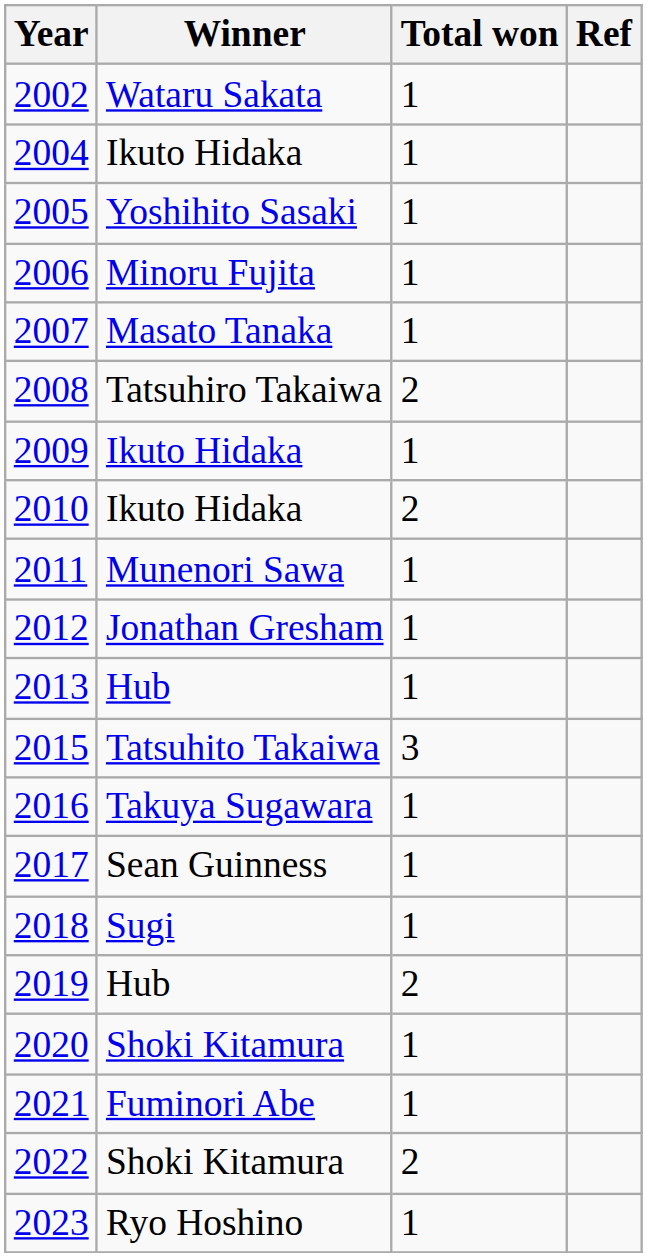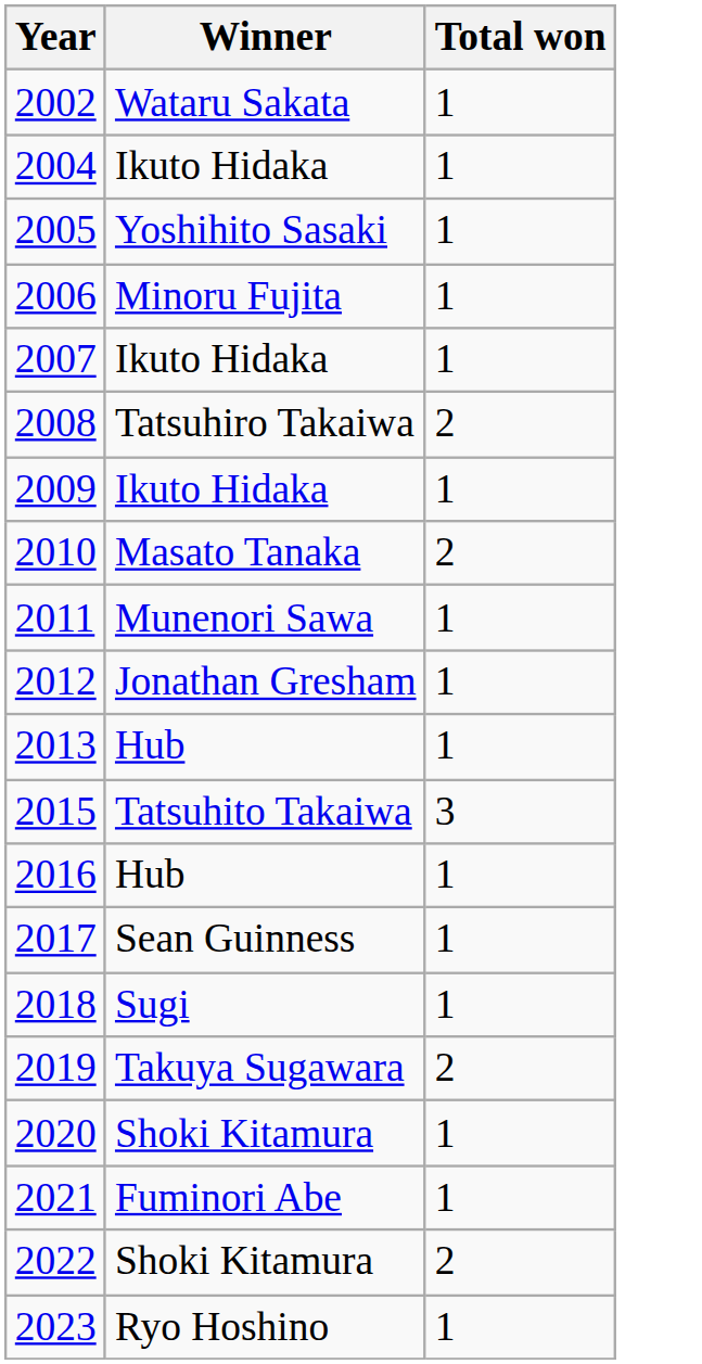 <table class="wikitable sortable">
 <tr>
 <th>Year</th>
 <th>Winner</th>
 <th>Total won</th>
-<th>Ref</th>
 </tr>
 <tr>
 <td><a href='#'>2002</a></td>
 <td><a href='#'>Wataru Sakata</a></td>
 <td>1</td>
-<td></td>
 </tr>
 <tr>
 <td><a href='#'>2004</a></td>
 <td>Ikuto Hidaka</td>
 <td>1</td>
-<td></td>
 </tr>
 <tr>
 <td><a href='#'>2005</a></td>
 <td><a href='#'>Yoshihito Sasaki</a></td>
 <td>1</td>
-<td></td>
 </tr>
 <tr>
 <td><a href='#'>2006</a></td>
 <td><a href='#'>Minoru Fujita</a></td>
 <td>1</td>
-<td></td>
 </tr>
 <tr>
 <td><a href='#'>2007</a></td>
-<td><a href='#'>Masato Tanaka</a></td>
+<td>Ikuto Hidaka</td>
 <td>1</td>
-<td></td>
 </tr>
 <tr>
 <td><a href='#'>2008</a></td>
 <td>Tatsuhiro Takaiwa</td>
 <td>2</td>
-<td></td>
 </tr>
 <tr>
 <td><a href='#'>2009</a></td>
 <td><a href='#'>Ikuto Hidaka</a></td>
 <td>1</td>
-<td></td>
 </tr>
 <tr>
 <td><a href='#'>2010</a></td>
-<td>Ikuto Hidaka</td>
+<td><a href='#'>Masato Tanaka</a></td>
 <td>2</td>
-<td></td>
 </tr>
 <tr>
 <td><a href='#'>2011</a></td>
 <td><a href='#'>Munenori Sawa</a></td>
 <td>1</td>
-<td></td>
 </tr>
 <tr>
 <td><a href='#'>2012</a></td>
 <td><a href='#'>Jonathan Gresham</a></td>
 <td>1</td>
-<td></td>
 </tr>
 <tr>
 <td><a href='#'>2013</a></td>
 <td><a href='#'>Hub</a></td>
 <td>1</td>
-<td></td>
 </tr>
 <tr>
 <td><a href='#'>2015</a></td>
 <td><a href='#'>Tatsuhito Takaiwa</a></td>
 <td>3</td>
-<td></td>
 </tr>
 <tr>
 <td><a href='#'>2016</a></td>
-<td><a href='#'>Takuya Sugawara</a></td>
+<td>Hub</td>
 <td>1</td>
-<td></td>
 </tr>
 <tr>
 <td><a href='#'>2017</a></td>
 <td>Sean Guinness</td>
 <td>1</td>
-<td></td>
 </tr>
 <tr>
 <td><a href='#'>2018</a></td>
 <td><a href='#'>Sugi</a></td>
 <td>1</td>
-<td></td>
 </tr>
 <tr>
 <td><a href='#'>2019</a></td>
-<td>Hub</td>
+<td><a href='#'>Takuya Sugawara</a></td>
 <td>2</td>
-<td></td>
 </tr>
 <tr>
 <td><a href='#'>2020</a></td>
 <td><a href='#'>Shoki Kitamura</a></td>
 <td>1</td>
-<td></td>
 </tr>
 <tr>
 <td><a href='#'>2021</a></td>
 <td><a href='#'>Fuminori Abe</a></td>
 <td>1</td>
-<td></td>
 </tr>
 <tr>
 <td><a href='#'>2022</a></td>
 <td>Shoki Kitamura</td>
 <td>2</td>
-<td></td>
 </tr>
 <tr>
 <td><a href='#'>2023</a></td>
 <td>Ryo Hoshino</td>
 <td>1</td>
-<td></td>
 </tr>
 </table>
